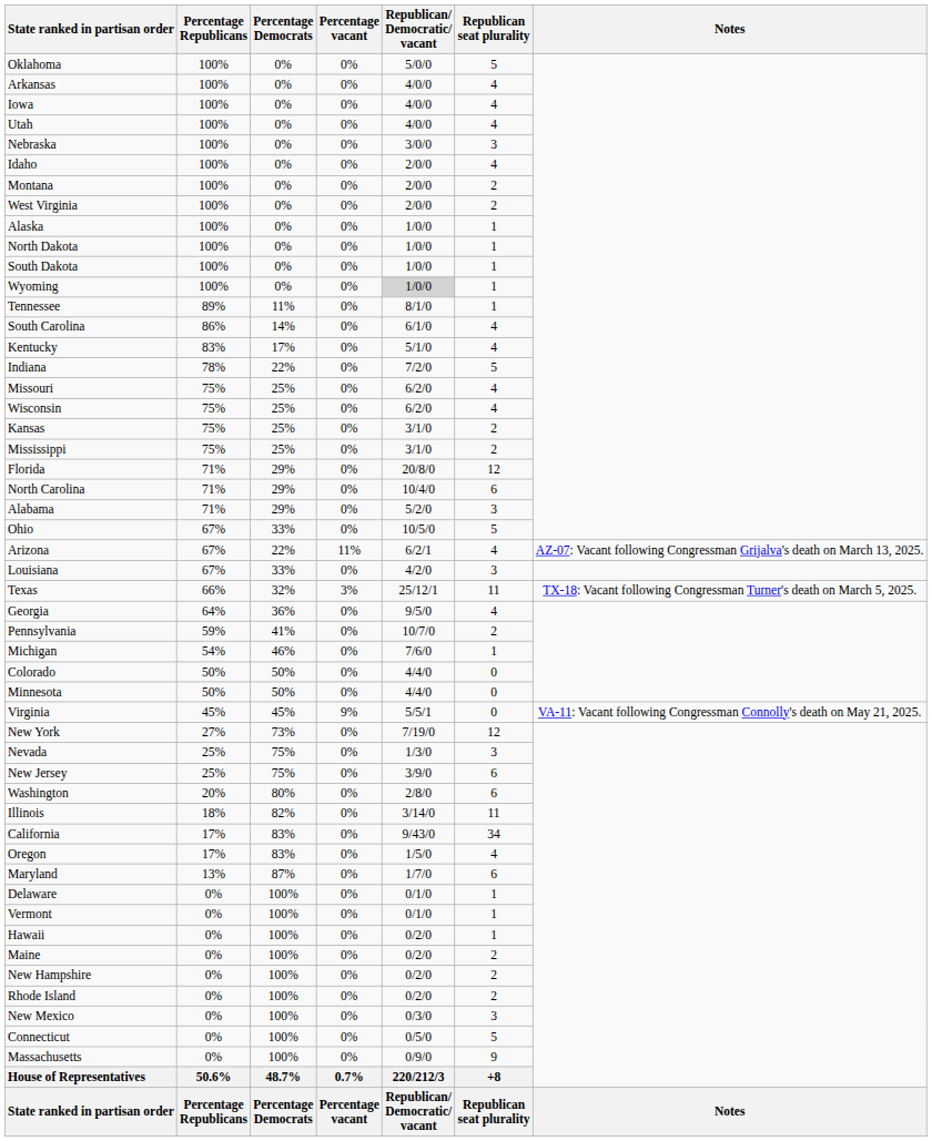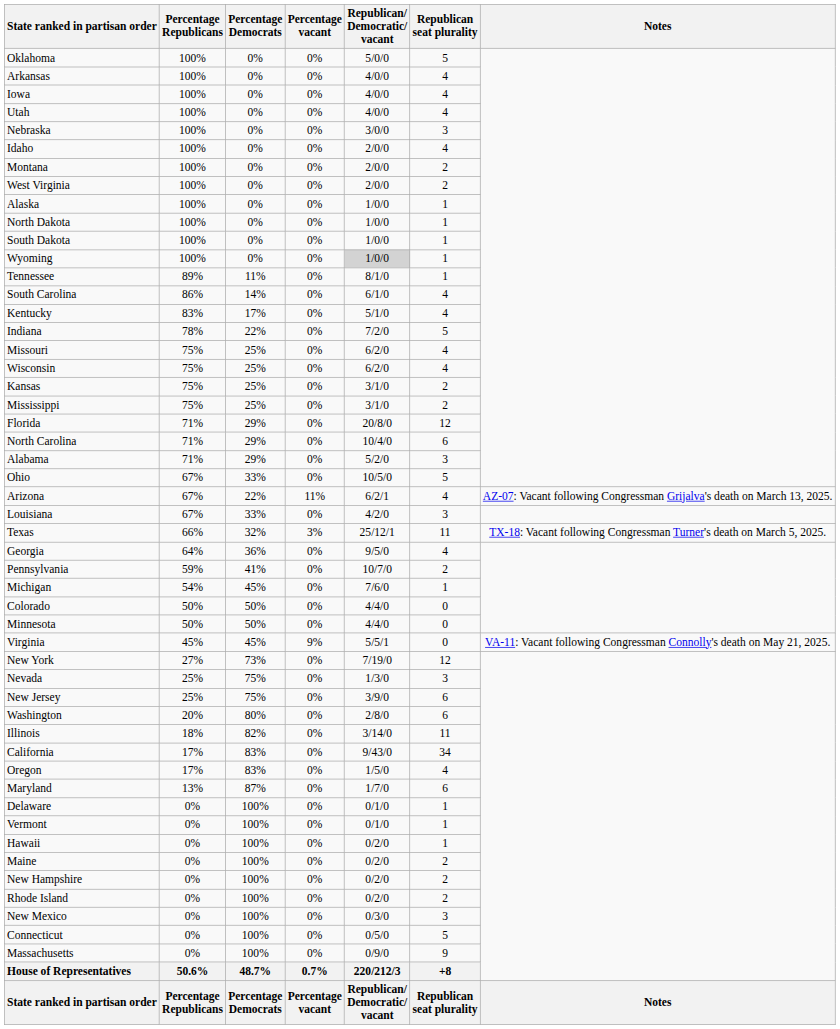 <table class="wikitable sortable" style="text-align:center;">
 <tr>
 <th>State ranked in partisan order</th>
 <th>Percentage<br>Republicans</th>
 <th>Percentage<br>Democrats</th>
 <th>Percentage<br>vacant</th>
 <th>Republican/<br>Democratic/<br>vacant</th>
 <th>Republican<br>seat plurality</th>
 <th>Notes</th>
 </tr>
 <tr>
 <td style="text-align:left;">Oklahoma</td>
 <td>100%</td>
 <td>0%</td>
 <td>0%</td>
 <td>5/0/0</td>
 <td>5</td>
 </tr>
 <tr>
 <td style="text-align:left;">Arkansas</td>
 <td>100%</td>
 <td>0%</td>
 <td>0%</td>
 <td>4/0/0</td>
 <td>4</td>
 </tr>
 <tr>
 <td style="text-align:left;">Iowa</td>
 <td>100%</td>
 <td>0%</td>
 <td>0%</td>
 <td>4/0/0</td>
 <td>4</td>
 </tr>
 <tr>
 <td style="text-align:left;">Utah</td>
 <td>100%</td>
 <td>0%</td>
 <td>0%</td>
 <td>4/0/0</td>
 <td>4</td>
 </tr>
 <tr>
 <td style="text-align:left;">Nebraska</td>
 <td>100%</td>
 <td>0%</td>
 <td>0%</td>
 <td>3/0/0</td>
 <td>3</td>
 </tr>
 <tr>
 <td style="text-align:left;">Idaho</td>
 <td>100%</td>
 <td>0%</td>
 <td>0%</td>
 <td>2/0/0</td>
 <td>4</td>
 </tr>
 <tr>
 <td style="text-align:left;">Montana</td>
 <td>100%</td>
 <td>0%</td>
 <td>0%</td>
 <td>2/0/0</td>
 <td>2</td>
 </tr>
 <tr>
 <td style="text-align:left;">West Virginia</td>
 <td>100%</td>
 <td>0%</td>
 <td>0%</td>
 <td>2/0/0</td>
 <td>2</td>
 </tr>
 <tr>
 <td style="text-align:left;">Alaska</td>
 <td>100%</td>
 <td>0%</td>
 <td>0%</td>
 <td>1/0/0</td>
 <td>1</td>
 </tr>
 <tr>
 <td style="text-align:left;">North Dakota</td>
 <td>100%</td>
 <td>0%</td>
 <td>0%</td>
 <td>1/0/0</td>
 <td>1</td>
 </tr>
 <tr>
 <td style="text-align:left;">South Dakota</td>
 <td>100%</td>
 <td>0%</td>
 <td>0%</td>
 <td>1/0/0</td>
 <td>1</td>
 </tr>
 <tr>
 <td style="text-align:left;">Wyoming</td>
 <td>100%</td>
 <td>0%</td>
 <td>0%</td>
 <td style="background: lightgrey;">1/0/0</td>
 <td>1</td>
 </tr>
 <tr>
 <td style="text-align:left;">Tennessee</td>
 <td>89%</td>
 <td>11%</td>
 <td>0%</td>
 <td>8/1/0</td>
 <td>1</td>
 </tr>
 <tr>
 <td style="text-align:left;">South Carolina</td>
 <td>86%</td>
 <td>14%</td>
 <td>0%</td>
 <td>6/1/0</td>
 <td>4</td>
 </tr>
 <tr>
 <td style="text-align:left;">Kentucky</td>
 <td>83%</td>
 <td>17%</td>
 <td>0%</td>
 <td>5/1/0</td>
 <td>4</td>
 </tr>
 <tr>
 <td style="text-align:left;">Indiana</td>
 <td>78%</td>
 <td>22%</td>
 <td>0%</td>
 <td>7/2/0</td>
 <td>5</td>
 </tr>
 <tr>
 <td style="text-align:left;">Missouri</td>
 <td>75%</td>
 <td>25%</td>
 <td>0%</td>
 <td>6/2/0</td>
 <td>4</td>
 </tr>
 <tr>
 <td style="text-align:left;">Wisconsin</td>
 <td>75%</td>
 <td>25%</td>
 <td>0%</td>
 <td>6/2/0</td>
 <td>4</td>
 </tr>
 <tr>
 <td style="text-align:left;">Kansas</td>
 <td>75%</td>
 <td>25%</td>
 <td>0%</td>
 <td>3/1/0</td>
 <td>2</td>
 </tr>
 <tr>
 <td style="text-align:left;">Mississippi</td>
 <td>75%</td>
 <td>25%</td>
 <td>0%</td>
 <td>3/1/0</td>
 <td>2</td>
 </tr>
 <tr>
 <td style="text-align:left;">Florida</td>
 <td>71%</td>
 <td>29%</td>
 <td>0%</td>
 <td>20/8/0</td>
 <td>12</td>
 </tr>
 <tr>
 <td style="text-align:left;">North Carolina</td>
 <td>71%</td>
 <td>29%</td>
 <td>0%</td>
 <td>10/4/0</td>
 <td>6</td>
 </tr>
 <tr>
 <td style="text-align:left;">Alabama</td>
 <td>71%</td>
 <td>29%</td>
 <td>0%</td>
 <td>5/2/0</td>
 <td>3</td>
 </tr>
 <tr>
 <td style="text-align:left;">Ohio</td>
 <td>67%</td>
 <td>33%</td>
 <td>0%</td>
 <td>10/5/0</td>
 <td>5</td>
 </tr>
 <tr>
 <td style="text-align:left;">Arizona</td>
 <td>67%</td>
 <td>22%</td>
 <td>11%</td>
 <td>6/2/1</td>
 <td>4</td>
 <td><a href='#'>AZ-07</a>: Vacant following Congressman <a href='#'>Grijalva</a>'s death on March 13, 2025.</td>
 </tr>
 <tr>
 <td style="text-align:left;">Louisiana</td>
 <td>67%</td>
 <td>33%</td>
 <td>0%</td>
 <td>4/2/0</td>
 <td>3</td>
 </tr>
 <tr>
 <td style="text-align:left;">Texas</td>
 <td>66%</td>
 <td>32%</td>
 <td>3%</td>
 <td>25/12/1</td>
 <td>11</td>
 <td><a href='#'>TX-18</a>: Vacant following Congressman <a href='#'>Turner</a>'s death on March 5, 2025.</td>
 </tr>
 <tr>
 <td style="text-align:left;">Georgia</td>
 <td>64%</td>
 <td>36%</td>
 <td>0%</td>
 <td>9/5/0</td>
 <td>4</td>
 </tr>
 <tr>
 <td style="text-align:left;">Pennsylvania</td>
 <td>59%</td>
 <td>41%</td>
 <td>0%</td>
 <td>10/7/0</td>
 <td>2</td>
 </tr>
 <tr>
 <td style="text-align:left;">Michigan</td>
 <td>54%</td>
-<td>46%</td>
+<td>45%</td>
 <td>0%</td>
 <td>7/6/0</td>
 <td>1</td>
 </tr>
 <tr>
 <td style="text-align:left;">Colorado</td>
 <td>50%</td>
 <td>50%</td>
 <td>0%</td>
 <td>4/4/0</td>
 <td>0</td>
 </tr>
 <tr>
 <td style="text-align:left;">Minnesota</td>
 <td>50%</td>
 <td>50%</td>
 <td>0%</td>
 <td>4/4/0</td>
 <td>0</td>
 </tr>
 <tr>
 <td style="text-align:left;">Virginia</td>
 <td>45%</td>
 <td>45%</td>
 <td>9%</td>
 <td>5/5/1</td>
 <td>0</td>
 <td><a href='#'>VA-11</a>: Vacant following Congressman <a href='#'>Connolly</a>'s death on May 21, 2025.</td>
 </tr>
 <tr>
 <td style="text-align:left;">New York</td>
 <td>27%</td>
 <td>73%</td>
 <td>0%</td>
 <td>7/19/0</td>
 <td>12</td>
 </tr>
 <tr>
 <td style="text-align:left;">Nevada</td>
 <td>25%</td>
 <td>75%</td>
 <td>0%</td>
 <td>1/3/0</td>
 <td>3</td>
 </tr>
 <tr>
 <td style="text-align:left;">New Jersey</td>
 <td>25%</td>
 <td>75%</td>
 <td>0%</td>
 <td>3/9/0</td>
 <td>6</td>
 </tr>
 <tr>
 <td style="text-align:left;">Washington</td>
 <td>20%</td>
 <td>80%</td>
 <td>0%</td>
 <td>2/8/0</td>
 <td>6</td>
 </tr>
 <tr>
 <td style="text-align:left;">Illinois</td>
 <td>18%</td>
 <td>82%</td>
 <td>0%</td>
 <td>3/14/0</td>
 <td>11</td>
 </tr>
 <tr>
 <td style="text-align:left;">California</td>
 <td>17%</td>
 <td>83%</td>
 <td>0%</td>
 <td>9/43/0</td>
 <td>34</td>
 </tr>
 <tr>
 <td style="text-align:left;">Oregon</td>
 <td>17%</td>
 <td>83%</td>
 <td>0%</td>
 <td>1/5/0</td>
 <td>4</td>
 </tr>
 <tr>
 <td style="text-align:left;">Maryland</td>
 <td>13%</td>
 <td>87%</td>
 <td>0%</td>
 <td>1/7/0</td>
 <td>6</td>
 </tr>
 <tr>
 <td style="text-align:left;">Delaware</td>
 <td>0%</td>
 <td>100%</td>
 <td>0%</td>
 <td>0/1/0</td>
 <td>1</td>
 </tr>
 <tr>
 <td style="text-align:left;">Vermont</td>
 <td>0%</td>
 <td>100%</td>
 <td>0%</td>
 <td>0/1/0</td>
 <td>1</td>
 </tr>
 <tr>
 <td style="text-align:left;">Hawaii</td>
 <td>0%</td>
 <td>100%</td>
 <td>0%</td>
 <td>0/2/0</td>
 <td>1</td>
 </tr>
 <tr>
 <td style="text-align:left;">Maine</td>
 <td>0%</td>
 <td>100%</td>
 <td>0%</td>
 <td>0/2/0</td>
 <td>2</td>
 </tr>
 <tr>
 <td style="text-align:left;">New Hampshire</td>
 <td>0%</td>
 <td>100%</td>
 <td>0%</td>
 <td>0/2/0</td>
 <td>2</td>
 </tr>
 <tr>
 <td style="text-align:left;">Rhode Island</td>
 <td>0%</td>
 <td>100%</td>
 <td>0%</td>
 <td>0/2/0</td>
 <td>2</td>
 </tr>
 <tr>
 <td style="text-align:left;">New Mexico</td>
 <td>0%</td>
 <td>100%</td>
 <td>0%</td>
 <td>0/3/0</td>
 <td>3</td>
 </tr>
 <tr>
 <td style="text-align:left;">Connecticut</td>
 <td>0%</td>
 <td>100%</td>
 <td>0%</td>
 <td>0/5/0</td>
 <td>5</td>
 </tr>
 <tr>
 <td style="text-align:left;">Massachusetts</td>
 <td>0%</td>
 <td>100%</td>
 <td>0%</td>
 <td>0/9/0</td>
 <td>9</td>
 </tr>
 <tr>
 <th style="text-align:left;">House of Representatives</th>
 <th>50.6%</th>
 <th>48.7%</th>
 <th>0.7%</th>
 <th>220/212/3</th>
 <th>+8</th>
 </tr>
 <tr>
 <th>State ranked in partisan order</th>
 <th>Percentage<br>Republicans</th>
 <th>Percentage<br>Democrats</th>
 <th>Percentage<br>vacant</th>
 <th>Republican/<br>Democratic/<br>vacant</th>
 <th>Republican<br>seat plurality</th>
 <th>Notes</th>
 </tr>
 </table>
